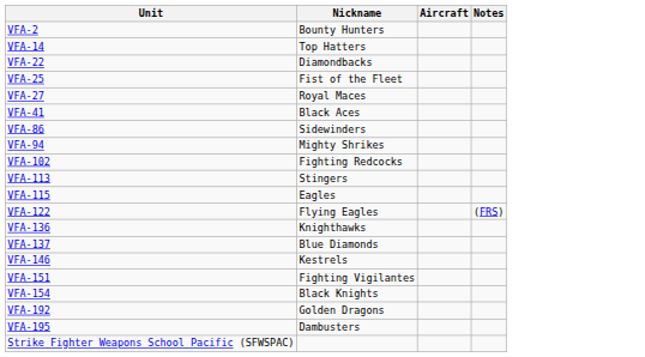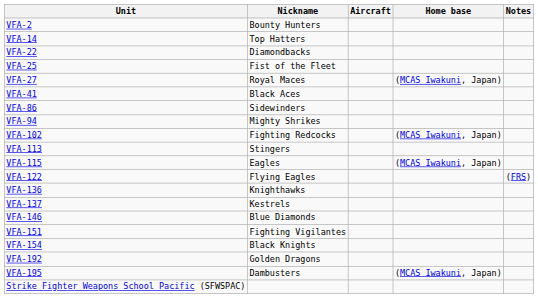 <table class="wikitable sortable">
 <tr>
 <th>Unit</th>
 <th>Nickname</th>
 <th>Aircraft</th>
+<th>Home base</th>
 <th>Notes</th>
 </tr>
 <tr>
 <td><a href='#'>VFA-2</a></td>
 <td>Bounty Hunters</td>
+<td></td>
 <td></td>
 <td></td>
 </tr>
 <tr>
 <td><a href='#'>VFA-14</a></td>
 <td>Top Hatters</td>
 <td></td>
 <td></td>
+<td></td>
 </tr>
 <tr>
 <td><a href='#'>VFA-22</a></td>
 <td>Diamondbacks</td>
+<td></td>
 <td></td>
 <td></td>
 </tr>
 <tr>
 <td><a href='#'>VFA-25</a></td>
 <td>Fist of the Fleet</td>
 <td></td>
 <td></td>
+<td></td>
 </tr>
 <tr>
 <td><a href='#'>VFA-27</a></td>
 <td>Royal Maces</td>
 <td></td>
+<td>(<a href='#'>MCAS Iwakuni</a>, Japan)</td>
 <td></td>
 </tr>
 <tr>
 <td><a href='#'>VFA-41</a></td>
 <td>Black Aces</td>
+<td></td>
 <td></td>
 <td></td>
 </tr>
 <tr>
 <td><a href='#'>VFA-86</a></td>
 <td>Sidewinders</td>
 <td></td>
 <td></td>
+<td></td>
 </tr>
 <tr>
 <td><a href='#'>VFA-94</a></td>
 <td>Mighty Shrikes</td>
+<td></td>
 <td></td>
 <td></td>
 </tr>
 <tr>
 <td><a href='#'>VFA-102</a></td>
 <td>Fighting Redcocks</td>
 <td></td>
+<td>(<a href='#'>MCAS Iwakuni</a>, Japan)</td>
 <td></td>
 </tr>
 <tr>
 <td><a href='#'>VFA-113</a></td>
 <td>Stingers</td>
 <td></td>
 <td></td>
+<td></td>
 </tr>
 <tr>
 <td><a href='#'>VFA-115</a></td>
 <td>Eagles</td>
 <td></td>
+<td>(<a href='#'>MCAS Iwakuni</a>, Japan)</td>
 <td></td>
 </tr>
 <tr>
 <td><a href='#'>VFA-122</a></td>
 <td>Flying Eagles</td>
+<td></td>
 <td></td>
 <td>(<a href='#'>FRS</a>)</td>
 </tr>
 <tr>
 <td><a href='#'>VFA-136</a></td>
 <td>Knighthawks</td>
 <td></td>
 <td></td>
+<td></td>
 </tr>
 <tr>
 <td><a href='#'>VFA-137</a></td>
-<td>Blue Diamonds</td>
+<td>Kestrels</td>
+<td></td>
 <td></td>
 <td></td>
 </tr>
 <tr>
 <td><a href='#'>VFA-146</a></td>
-<td>Kestrels</td>
+<td>Blue Diamonds</td>
+<td></td>
 <td></td>
 <td></td>
 </tr>
 <tr>
 <td><a href='#'>VFA-151</a></td>
 <td>Fighting Vigilantes</td>
 <td></td>
 <td></td>
+<td></td>
 </tr>
 <tr>
 <td><a href='#'>VFA-154</a></td>
 <td>Black Knights</td>
+<td></td>
 <td></td>
 <td></td>
 </tr>
 <tr>
 <td><a href='#'>VFA-192</a></td>
 <td>Golden Dragons</td>
 <td></td>
 <td></td>
+<td></td>
 </tr>
 <tr>
 <td><a href='#'>VFA-195</a></td>
 <td>Dambusters</td>
 <td></td>
+<td>(<a href='#'>MCAS Iwakuni</a>, Japan)</td>
 <td></td>
 </tr>
 <tr>
 <td><a href='#'>Strike Fighter Weapons School Pacific</a> (SFWSPAC)</td>
 <td></td>
 <td></td>
 <td></td>
+<td></td>
 </tr>
 </table>
